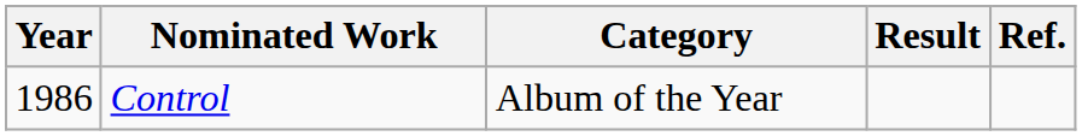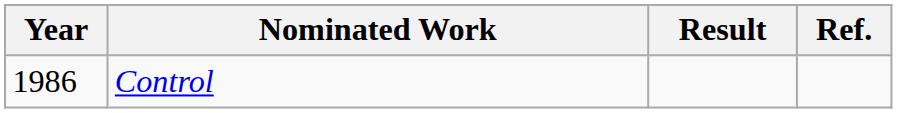 <table class="wikitable" width="50%">
 <tr>
 <th width="5%">Year</th>
 <th width="40%">Nominated Work</th>
-<th width="40%">Category</th>
 <th width="10%">Result</th>
 <th width="5%">Ref.</th>
 </tr>
 <tr>
 <td>1986</td>
 <td><em><a href='#'>Control</a></em></td>
-<td>Album of the Year</td>
 <td></td>
 <td></td>
 </tr>
 </table>
